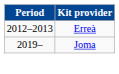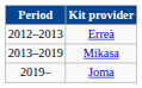 <table class="wikitable" style="text-align: center">
 <tr>
 <th style="color:#ffffff; background:#024593;">Period</th>
 <th style="color:#ffffff; background:#024593;">Kit provider</th>
 </tr>
 <tr>
 <td>2012–2013</td>
 <td><a href='#'>Erreà</a></td>
 </tr>
 <tr>
+<td>2013–2019</td>
+<td><a href='#'>Mikasa</a></td>
+</tr>
+<tr>
 <td>2019–</td>
 <td><a href='#'>Joma</a></td>
 </tr>
 </table>
